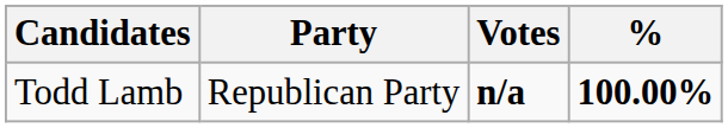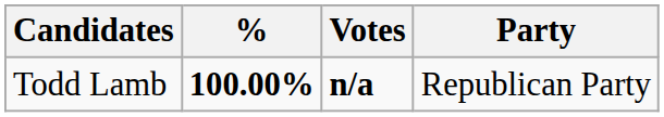 <table class="wikitable">
 <tr>
 <th>Candidates</th>
+<th>%</th>
+<th>Votes</th>
 <th>Party</th>
-<th>Votes</th>
-<th>%</th>
 </tr>
 <tr>
 <td>Todd Lamb</td>
+<td><strong>100.00%</strong></td>
+<td><strong>n/a</strong></td>
 <td>Republican Party</td>
-<td><strong>n/a</strong></td>
-<td><strong>100.00%</strong></td>
 </tr>
 </table>
